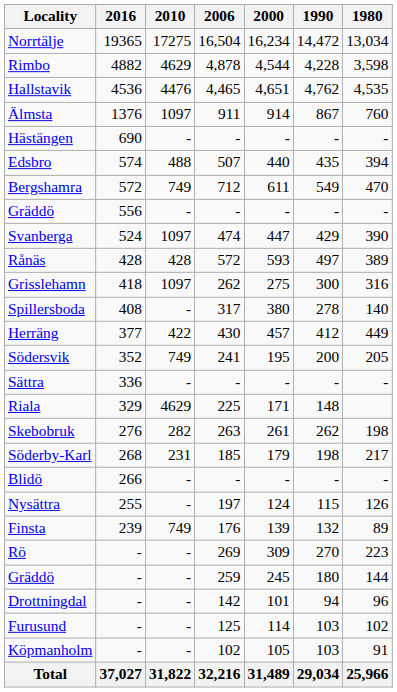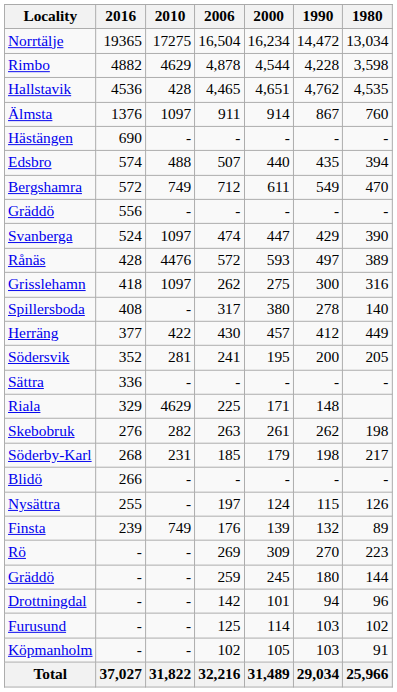 <table class="wikitable sortable">
 <tr>
 </tr>
 <tr>
 <th>Locality</th>
 <th>2016</th>
 <th>2010</th>
 <th>2006</th>
 <th>2000</th>
 <th>1990</th>
 <th>1980</th>
 </tr>
 <tr align="right">
 <td align="left"><a href='#'>Norrtälje</a></td>
 <td>19365</td>
 <td>17275</td>
 <td>16,504</td>
 <td>16,234</td>
 <td>14,472</td>
 <td>13,034</td>
 </tr>
 <tr align="right">
 <td align="left"><a href='#'>Rimbo</a></td>
 <td>4882</td>
 <td>4629</td>
 <td>4,878</td>
 <td>4,544</td>
 <td>4,228</td>
 <td>3,598</td>
 </tr>
 <tr align="right">
 <td align="left"><a href='#'>Hallstavik</a></td>
 <td>4536</td>
-<td>4476</td>
+<td>428</td>
 <td>4,465</td>
 <td>4,651</td>
 <td>4,762</td>
 <td>4,535</td>
 </tr>
 <tr align="right">
 <td align="left"><a href='#'>Älmsta</a></td>
 <td>1376</td>
 <td>1097</td>
 <td>911</td>
 <td>914</td>
 <td>867</td>
 <td>760</td>
 </tr>
 <tr align="right">
 <td align="left"><a href='#'>Hästängen</a></td>
 <td>690</td>
 <td>-</td>
 <td>-</td>
 <td>-</td>
 <td>-</td>
 <td>-</td>
 </tr>
 <tr align="right">
 <td align="left"><a href='#'>Edsbro</a></td>
 <td>574</td>
 <td>488</td>
 <td>507</td>
 <td>440</td>
 <td>435</td>
 <td>394</td>
 </tr>
 <tr align="right">
 <td align="left"><a href='#'>Bergshamra</a></td>
 <td>572</td>
 <td>749</td>
 <td>712</td>
 <td>611</td>
 <td>549</td>
 <td>470</td>
 </tr>
 <tr align="right">
 <td align="left"><a href='#'>Gräddö</a></td>
 <td>556</td>
 <td>-</td>
 <td>-</td>
 <td>-</td>
 <td>-</td>
 <td>-</td>
 </tr>
 <tr align="right">
 <td align="left"><a href='#'>Svanberga</a></td>
 <td>524</td>
 <td>1097</td>
 <td>474</td>
 <td>447</td>
 <td>429</td>
 <td>390</td>
 </tr>
 <tr align="right">
 <td align="left"><a href='#'>Rånäs</a></td>
 <td>428</td>
-<td>428</td>
+<td>4476</td>
 <td>572</td>
 <td>593</td>
 <td>497</td>
 <td>389</td>
 </tr>
 <tr align="right">
 <td align="left"><a href='#'>Grisslehamn</a></td>
 <td>418</td>
 <td>1097</td>
 <td>262</td>
 <td>275</td>
 <td>300</td>
 <td>316</td>
 </tr>
 <tr align="right">
 <td align="left"><a href='#'>Spillersboda</a></td>
 <td>408</td>
 <td>-</td>
 <td>317</td>
 <td>380</td>
 <td>278</td>
 <td>140</td>
 </tr>
 <tr align="right">
 <td align="left"><a href='#'>Herräng</a></td>
 <td>377</td>
 <td>422</td>
 <td>430</td>
 <td>457</td>
 <td>412</td>
 <td>449</td>
 </tr>
 <tr align="right">
 <td align="left"><a href='#'>Södersvik</a></td>
 <td>352</td>
-<td>749</td>
+<td>281</td>
 <td>241</td>
 <td>195</td>
 <td>200</td>
 <td>205</td>
 </tr>
 <tr align="right">
 <td align="left"><a href='#'>Sättra</a></td>
 <td>336</td>
 <td>-</td>
 <td>-</td>
 <td>-</td>
 <td>-</td>
 <td>-</td>
 </tr>
 <tr align="right">
 <td align="left"><a href='#'>Riala</a></td>
 <td>329</td>
 <td>4629</td>
 <td>225</td>
 <td>171</td>
 <td>148</td>
 <td></td>
 </tr>
 <tr align="right">
 <td align="left"><a href='#'>Skebobruk</a></td>
 <td>276</td>
 <td>282</td>
 <td>263</td>
 <td>261</td>
 <td>262</td>
 <td>198</td>
 </tr>
 <tr align="right">
 <td align="left"><a href='#'>Söderby-Karl</a></td>
 <td>268</td>
 <td>231</td>
 <td>185</td>
 <td>179</td>
 <td>198</td>
 <td>217</td>
 </tr>
 <tr align="right">
 <td align="left"><a href='#'>Blidö</a></td>
 <td>266</td>
 <td>-</td>
 <td>-</td>
 <td>-</td>
 <td>-</td>
 <td>-</td>
 </tr>
 <tr align="right">
 <td align="left"><a href='#'>Nysättra</a></td>
 <td>255</td>
 <td>-</td>
 <td>197</td>
 <td>124</td>
 <td>115</td>
 <td>126</td>
 </tr>
 <tr align="right">
 <td align="left"><a href='#'>Finsta</a></td>
 <td>239</td>
 <td>749</td>
 <td>176</td>
 <td>139</td>
 <td>132</td>
 <td>89</td>
 </tr>
 <tr align="right">
 <td align="left"><a href='#'>Rö</a></td>
 <td>-</td>
 <td>-</td>
 <td>269</td>
 <td>309</td>
 <td>270</td>
 <td>223</td>
 </tr>
 <tr align="right">
 <td align="left"><a href='#'>Gräddö</a></td>
 <td>-</td>
 <td>-</td>
 <td>259</td>
 <td>245</td>
 <td>180</td>
 <td>144</td>
 </tr>
 <tr align="right">
 <td align="left"><a href='#'>Drottningdal</a></td>
 <td>-</td>
 <td>-</td>
 <td>142</td>
 <td>101</td>
 <td>94</td>
 <td>96</td>
 </tr>
 <tr align="right">
 <td align="left"><a href='#'>Furusund</a></td>
 <td>-</td>
 <td>-</td>
 <td>125</td>
 <td>114</td>
 <td>103</td>
 <td>102</td>
 </tr>
 <tr align="right">
 <td align="left"><a href='#'>Köpmanholm</a></td>
 <td>-</td>
 <td>-</td>
 <td>102</td>
 <td>105</td>
 <td>103</td>
 <td>91</td>
 </tr>
 <tr class="sortbottom">
 <th>Total</th>
 <th>37,027</th>
 <th>31,822</th>
 <th>32,216</th>
 <th>31,489</th>
 <th>29,034</th>
 <th>25,966</th>
 </tr>
 </table>
